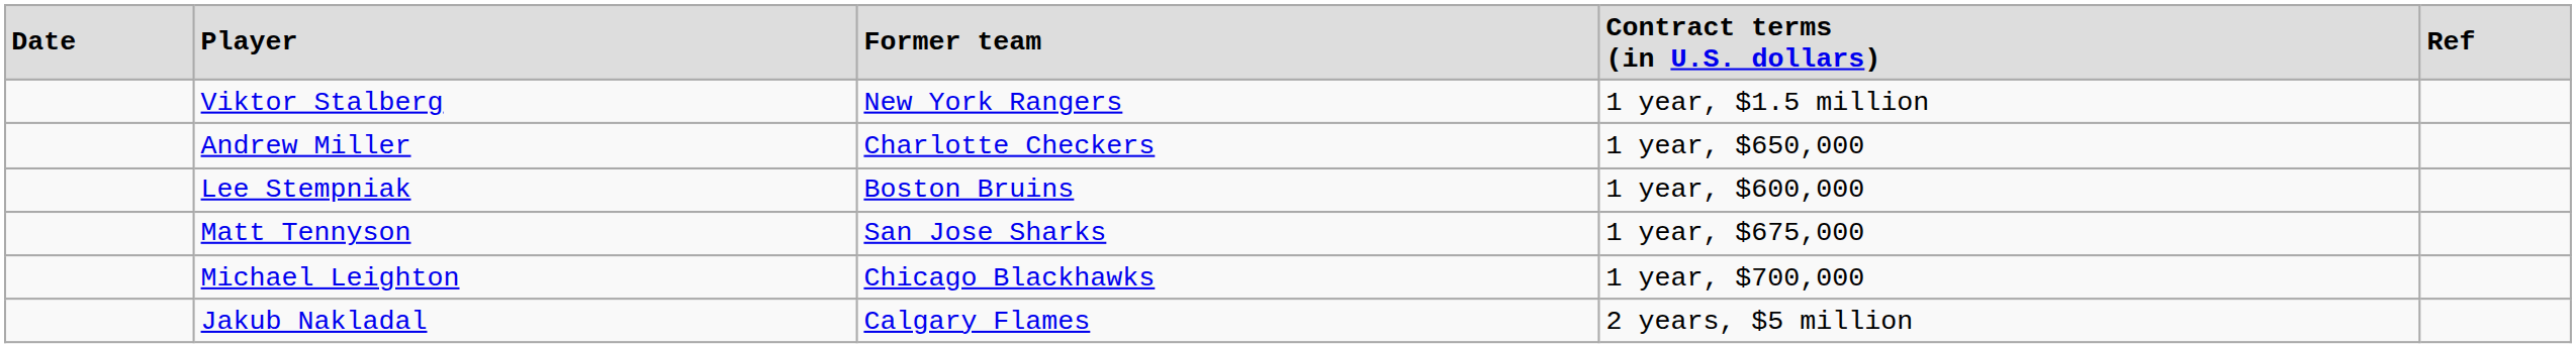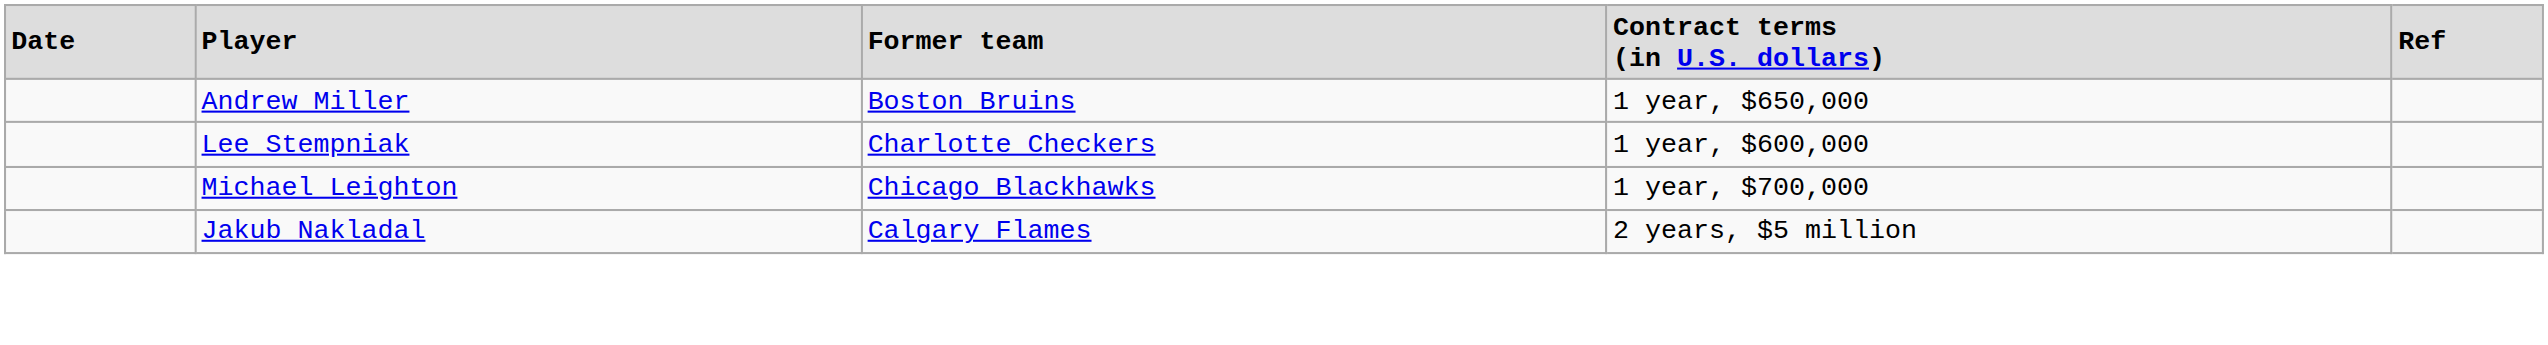 <table class="wikitable" width=98%>
 <tr style="background:#ddd;">
 <td><strong>Date</strong></td>
 <td><strong>Player</strong></td>
 <td><strong>Former team</strong></td>
 <td><strong>Contract terms</strong><br><strong>(in <a href='#'>U.S. dollars</a>)</strong></td>
 <td><strong>Ref</strong></td>
 </tr>
 <tr>
 <td></td>
-<td><a href='#'>Viktor Stalberg</a></td>
-<td><a href='#'>New York Rangers</a></td>
-<td>1 year, $1.5 million</td>
-<td></td>
-</tr>
-<tr>
-<td></td>
 <td><a href='#'>Andrew Miller</a></td>
-<td><a href='#'>Charlotte Checkers</a></td>
+<td><a href='#'>Boston Bruins</a></td>
 <td>1 year, $650,000</td>
 <td></td>
 </tr>
 <tr>
 <td></td>
 <td><a href='#'>Lee Stempniak</a></td>
-<td><a href='#'>Boston Bruins</a></td>
+<td><a href='#'>Charlotte Checkers</a></td>
 <td>1 year, $600,000</td>
-<td></td>
-</tr>
-<tr>
-<td></td>
-<td><a href='#'>Matt Tennyson</a></td>
-<td><a href='#'>San Jose Sharks</a></td>
-<td>1 year, $675,000</td>
 <td></td>
 </tr>
 <tr>
 <td></td>
 <td><a href='#'>Michael Leighton</a></td>
 <td><a href='#'>Chicago Blackhawks</a></td>
 <td>1 year, $700,000</td>
 <td></td>
 </tr>
 <tr>
 <td></td>
 <td><a href='#'>Jakub Nakladal</a></td>
 <td><a href='#'>Calgary Flames</a></td>
 <td>2 years, $5 million</td>
 <td></td>
 </tr>
 </table>
